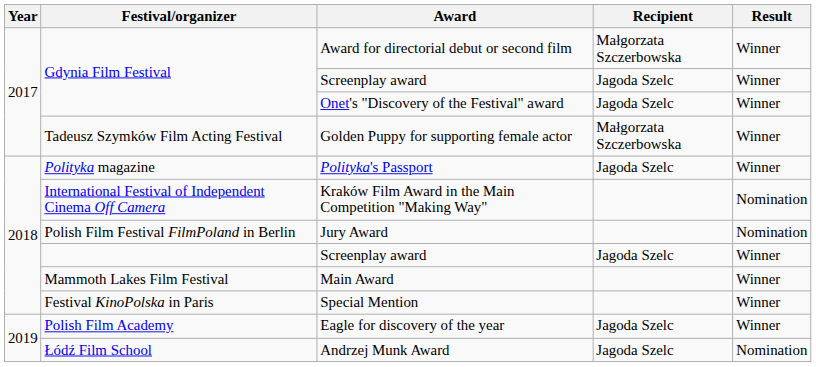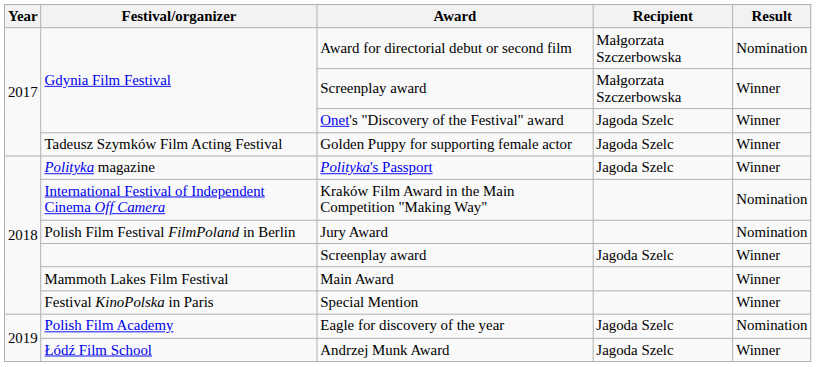 <table class="wikitable">
 <tr>
 <th>Year</th>
 <th>Festival/organizer</th>
 <th>Award</th>
 <th>Recipient</th>
 <th>Result</th>
 </tr>
 <tr>
 <td rowspan="4">2017</td>
 <td rowspan="3"><a href='#'>Gdynia Film Festival</a></td>
 <td>Award for directorial debut or second film</td>
 <td>Małgorzata Szczerbowska</td>
-<td>Winner</td>
+<td>Nomination</td>
 </tr>
 <tr>
 <td>Screenplay award</td>
-<td>Jagoda Szelc</td>
+<td>Małgorzata Szczerbowska</td>
 <td>Winner</td>
 </tr>
 <tr>
 <td><a href='#'>Onet</a>'s "Discovery of the Festival" award</td>
 <td>Jagoda Szelc</td>
 <td>Winner</td>
 </tr>
 <tr>
 <td>Tadeusz Szymków Film Acting Festival</td>
 <td>Golden Puppy for supporting female actor</td>
-<td>Małgorzata Szczerbowska</td>
+<td>Jagoda Szelc</td>
 <td>Winner</td>
 </tr>
 <tr>
 <td rowspan="6">2018</td>
 <td><em><a href='#'>Polityka</a></em> magazine</td>
 <td><a href='#'><em>Polityka</em>'s Passport</a></td>
 <td>Jagoda Szelc</td>
 <td>Winner</td>
 </tr>
 <tr>
 <td><a href='#'>International Festival of Independent Cinema <em>Off Camera</em></a></td>
 <td>Kraków Film Award in the Main Competition "Making Way"</td>
 <td></td>
 <td>Nomination</td>
 </tr>
 <tr>
 <td>Polish Film Festival <em>FilmPoland</em> in Berlin</td>
 <td>Jury Award</td>
 <td></td>
 <td>Nomination</td>
 </tr>
 <tr>
 <td><em></em></td>
 <td>Screenplay award</td>
 <td>Jagoda Szelc</td>
 <td>Winner</td>
 </tr>
 <tr>
 <td>Mammoth Lakes Film Festival</td>
 <td>Main Award</td>
 <td></td>
 <td>Winner</td>
 </tr>
 <tr>
 <td>Festival <em>KinoPolska</em> in Paris</td>
 <td>Special Mention</td>
 <td></td>
 <td>Winner</td>
 </tr>
 <tr>
 <td rowspan="2">2019</td>
 <td><a href='#'>Polish Film Academy</a></td>
 <td>Eagle for discovery of the year</td>
 <td>Jagoda Szelc</td>
-<td>Winner</td>
+<td>Nomination</td>
 </tr>
 <tr>
 <td><a href='#'>Łódź Film School</a></td>
 <td>Andrzej Munk Award</td>
 <td>Jagoda Szelc</td>
-<td>Nomination</td>
+<td>Winner</td>
 </tr>
 </table>
